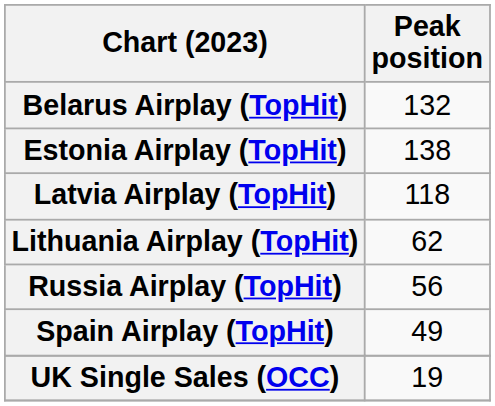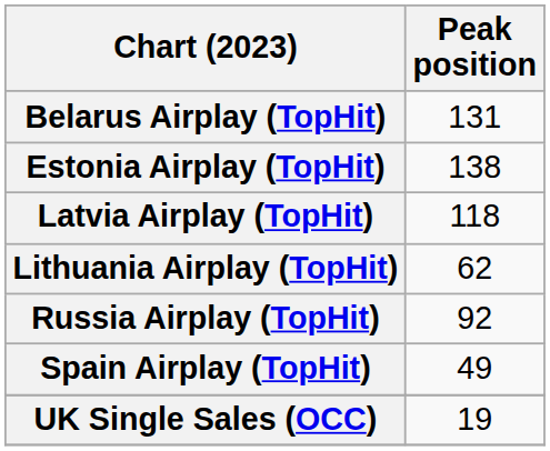 <table class="wikitable sortable plainrowheaders" style="text-align:center">
 <tr>
 <th scope="col">Chart (2023)</th>
 <th scope="col">Peak<br>position</th>
 </tr>
 <tr>
 <th scope="row">Belarus Airplay (<a href='#'>TopHit</a>)</th>
-<td>132</td>
+<td>131</td>
 </tr>
 <tr>
 <th scope="row">Estonia Airplay (<a href='#'>TopHit</a>)</th>
 <td>138</td>
 </tr>
 <tr>
 <th scope="row">Latvia Airplay (<a href='#'>TopHit</a>)</th>
 <td>118</td>
 </tr>
 <tr>
 <th scope="row">Lithuania Airplay (<a href='#'>TopHit</a>)</th>
 <td>62</td>
 </tr>
 <tr>
 <th scope="row">Russia Airplay (<a href='#'>TopHit</a>)</th>
-<td>56</td>
+<td>92</td>
 </tr>
 <tr>
 <th scope="row">Spain Airplay (<a href='#'>TopHit</a>)</th>
 <td>49</td>
 </tr>
 <tr>
 </tr>
 <tr>
 <th scope="row">UK Single Sales (<a href='#'>OCC</a>)</th>
 <td>19</td>
 </tr>
 <tr>
 </tr>
 </table>
